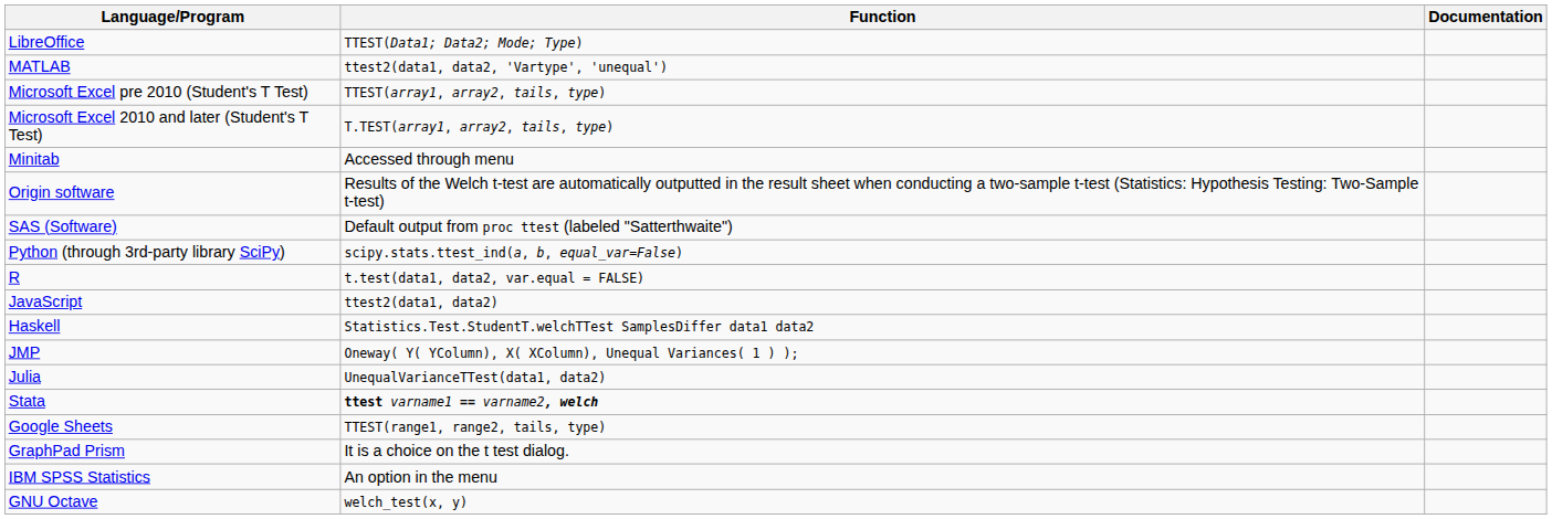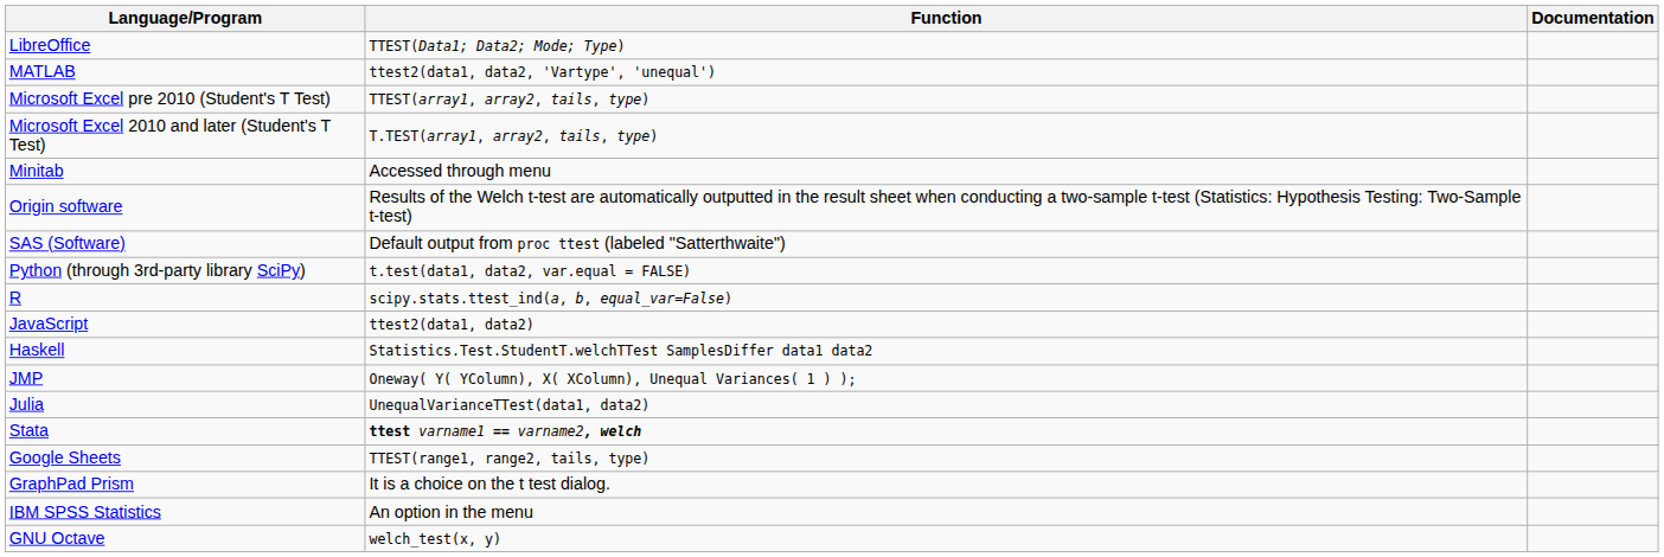 <table class="wikitable sortable">
 <tr>
 <th>Language/Program</th>
 <th>Function</th>
 <th>Documentation</th>
 </tr>
 <tr>
 <td><a href='#'>LibreOffice</a></td>
 <td><code>TTEST(<em>Data1; Data2; Mode; Type</em>)</code></td>
 <td></td>
 </tr>
 <tr>
 <td><a href='#'>MATLAB</a></td>
 <td><code>ttest2(data1, data2, 'Vartype', 'unequal')</code></td>
 <td></td>
 </tr>
 <tr>
 <td><a href='#'>Microsoft Excel</a> pre 2010 (Student's T Test)</td>
 <td><code>TTEST(<em>array1</em>, <em>array2</em>, <em>tails</em>, <em>type</em>)</code></td>
 <td></td>
 </tr>
 <tr>
 <td><a href='#'>Microsoft Excel</a> 2010 and later (Student's T Test)</td>
 <td><code>T.TEST(<em>array1</em>, <em>array2</em>, <em>tails</em>, <em>type</em>)</code></td>
 <td></td>
 </tr>
 <tr>
 <td><a href='#'>Minitab</a></td>
 <td>Accessed through menu</td>
 <td></td>
 </tr>
 <tr>
 <td><a href='#'>Origin software</a></td>
 <td>Results of the Welch t-test are automatically outputted in the result sheet when conducting a two-sample t-test (Statistics: Hypothesis Testing: Two-Sample t-test)</td>
 <td></td>
 </tr>
 <tr>
 <td><a href='#'>SAS (Software)</a></td>
 <td>Default output from <code>proc ttest</code> (labeled "Satterthwaite")</td>
 </tr>
 <tr>
 <td><a href='#'>Python</a> (through 3rd-party library <a href='#'>SciPy</a>)</td>
-<td><code>scipy.stats.ttest_ind(<em>a</em>, <em>b</em>, <em>equal_var=False</em>)</code></td>
+<td><code>t.test(data1, data2, var.equal = FALSE)</code></td>
 <td></td>
 </tr>
 <tr>
 <td><a href='#'>R</a></td>
-<td><code>t.test(data1, data2, var.equal = FALSE)</code></td>
+<td><code>scipy.stats.ttest_ind(<em>a</em>, <em>b</em>, <em>equal_var=False</em>)</code></td>
 <td></td>
 </tr>
 <tr>
 <td><a href='#'>JavaScript</a></td>
 <td><code>ttest2(data1, data2)</code></td>
 <td></td>
 </tr>
 <tr>
 <td><a href='#'>Haskell</a></td>
 <td><code>Statistics.Test.StudentT.welchTTest SamplesDiffer data1 data2</code></td>
 <td></td>
 </tr>
 <tr>
 <td><a href='#'>JMP</a></td>
 <td><code> Oneway( Y( YColumn), X( XColumn), Unequal Variances( 1 ) );</code></td>
 <td></td>
 </tr>
 <tr>
 <td><a href='#'>Julia</a></td>
 <td><code> UnequalVarianceTTest(data1, data2)</code></td>
 <td></td>
 </tr>
 <tr>
 <td><a href='#'>Stata</a></td>
 <td><code><strong>ttest</strong> <em>varname1</em> <strong>==</strong> <em>varname2<strong><em>,<strong> </strong>welch<strong></code></td>
 <td></td>
 </tr>
 <tr>
 <td><a href='#'>Google Sheets</a></td>
 <td><code>TTEST(range1, range2, tails, type)</code></td>
 <td></td>
 </tr>
 <tr>
 <td><a href='#'>GraphPad Prism</a></td>
 <td>It is a choice on the t test dialog.</td>
 </tr>
 <tr>
 <td><a href='#'>IBM SPSS Statistics</a></td>
 <td>An option in the menu</td>
 <td></td>
 </tr>
 <tr>
 <td><a href='#'>GNU Octave</a></td>
 <td><code>welch_test(x, y)</code></td>
 <td></td>
 </tr>
 </table>
